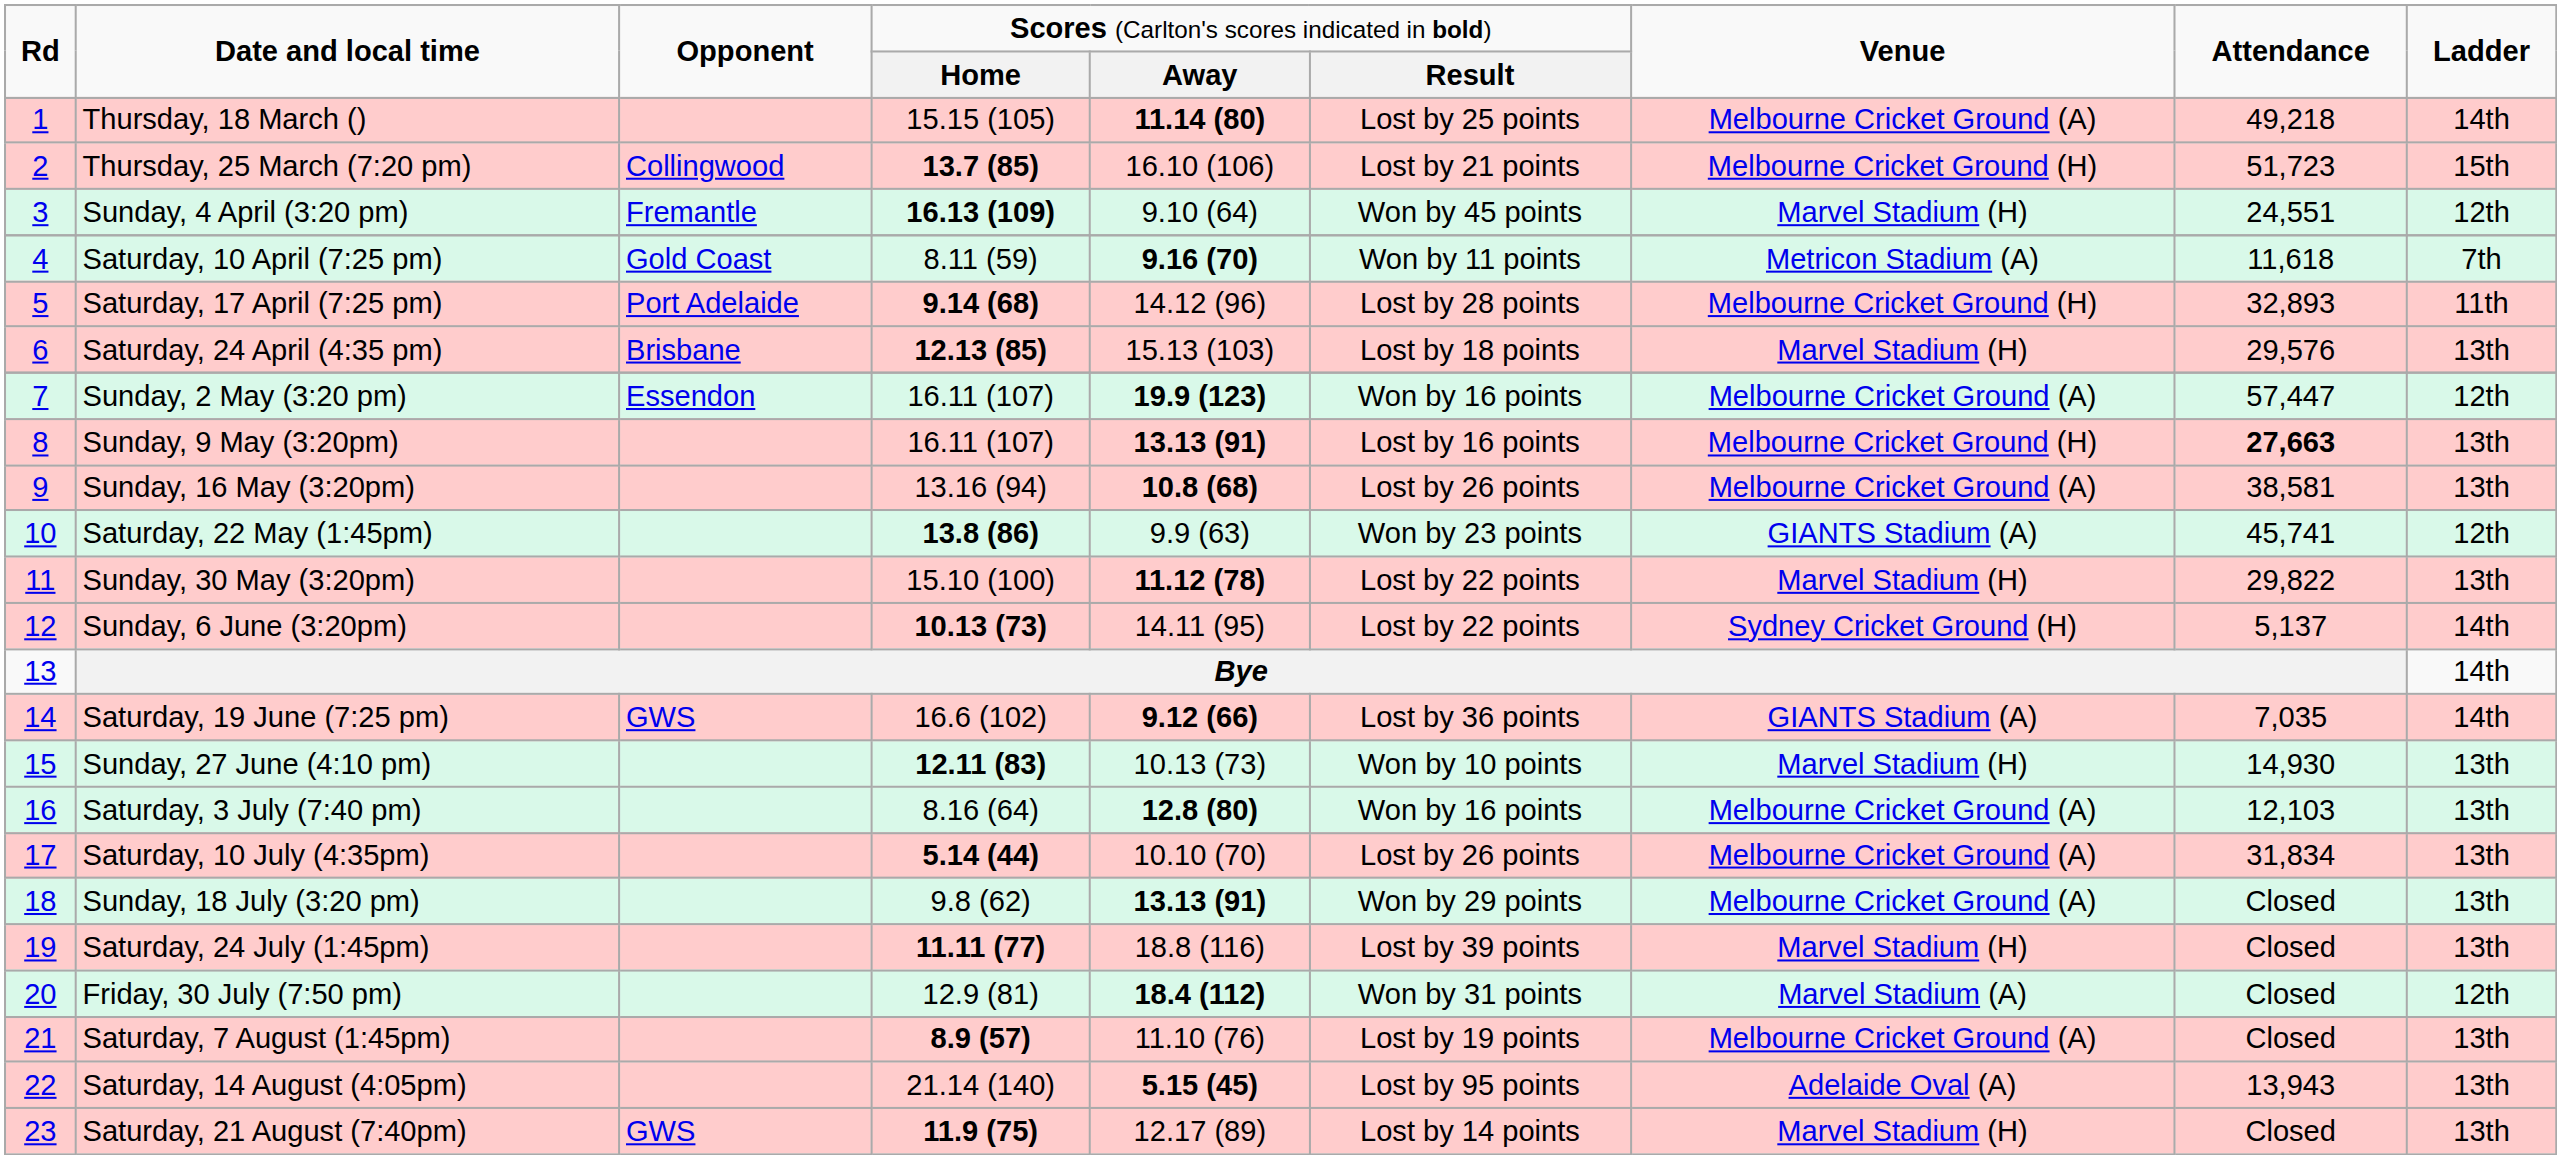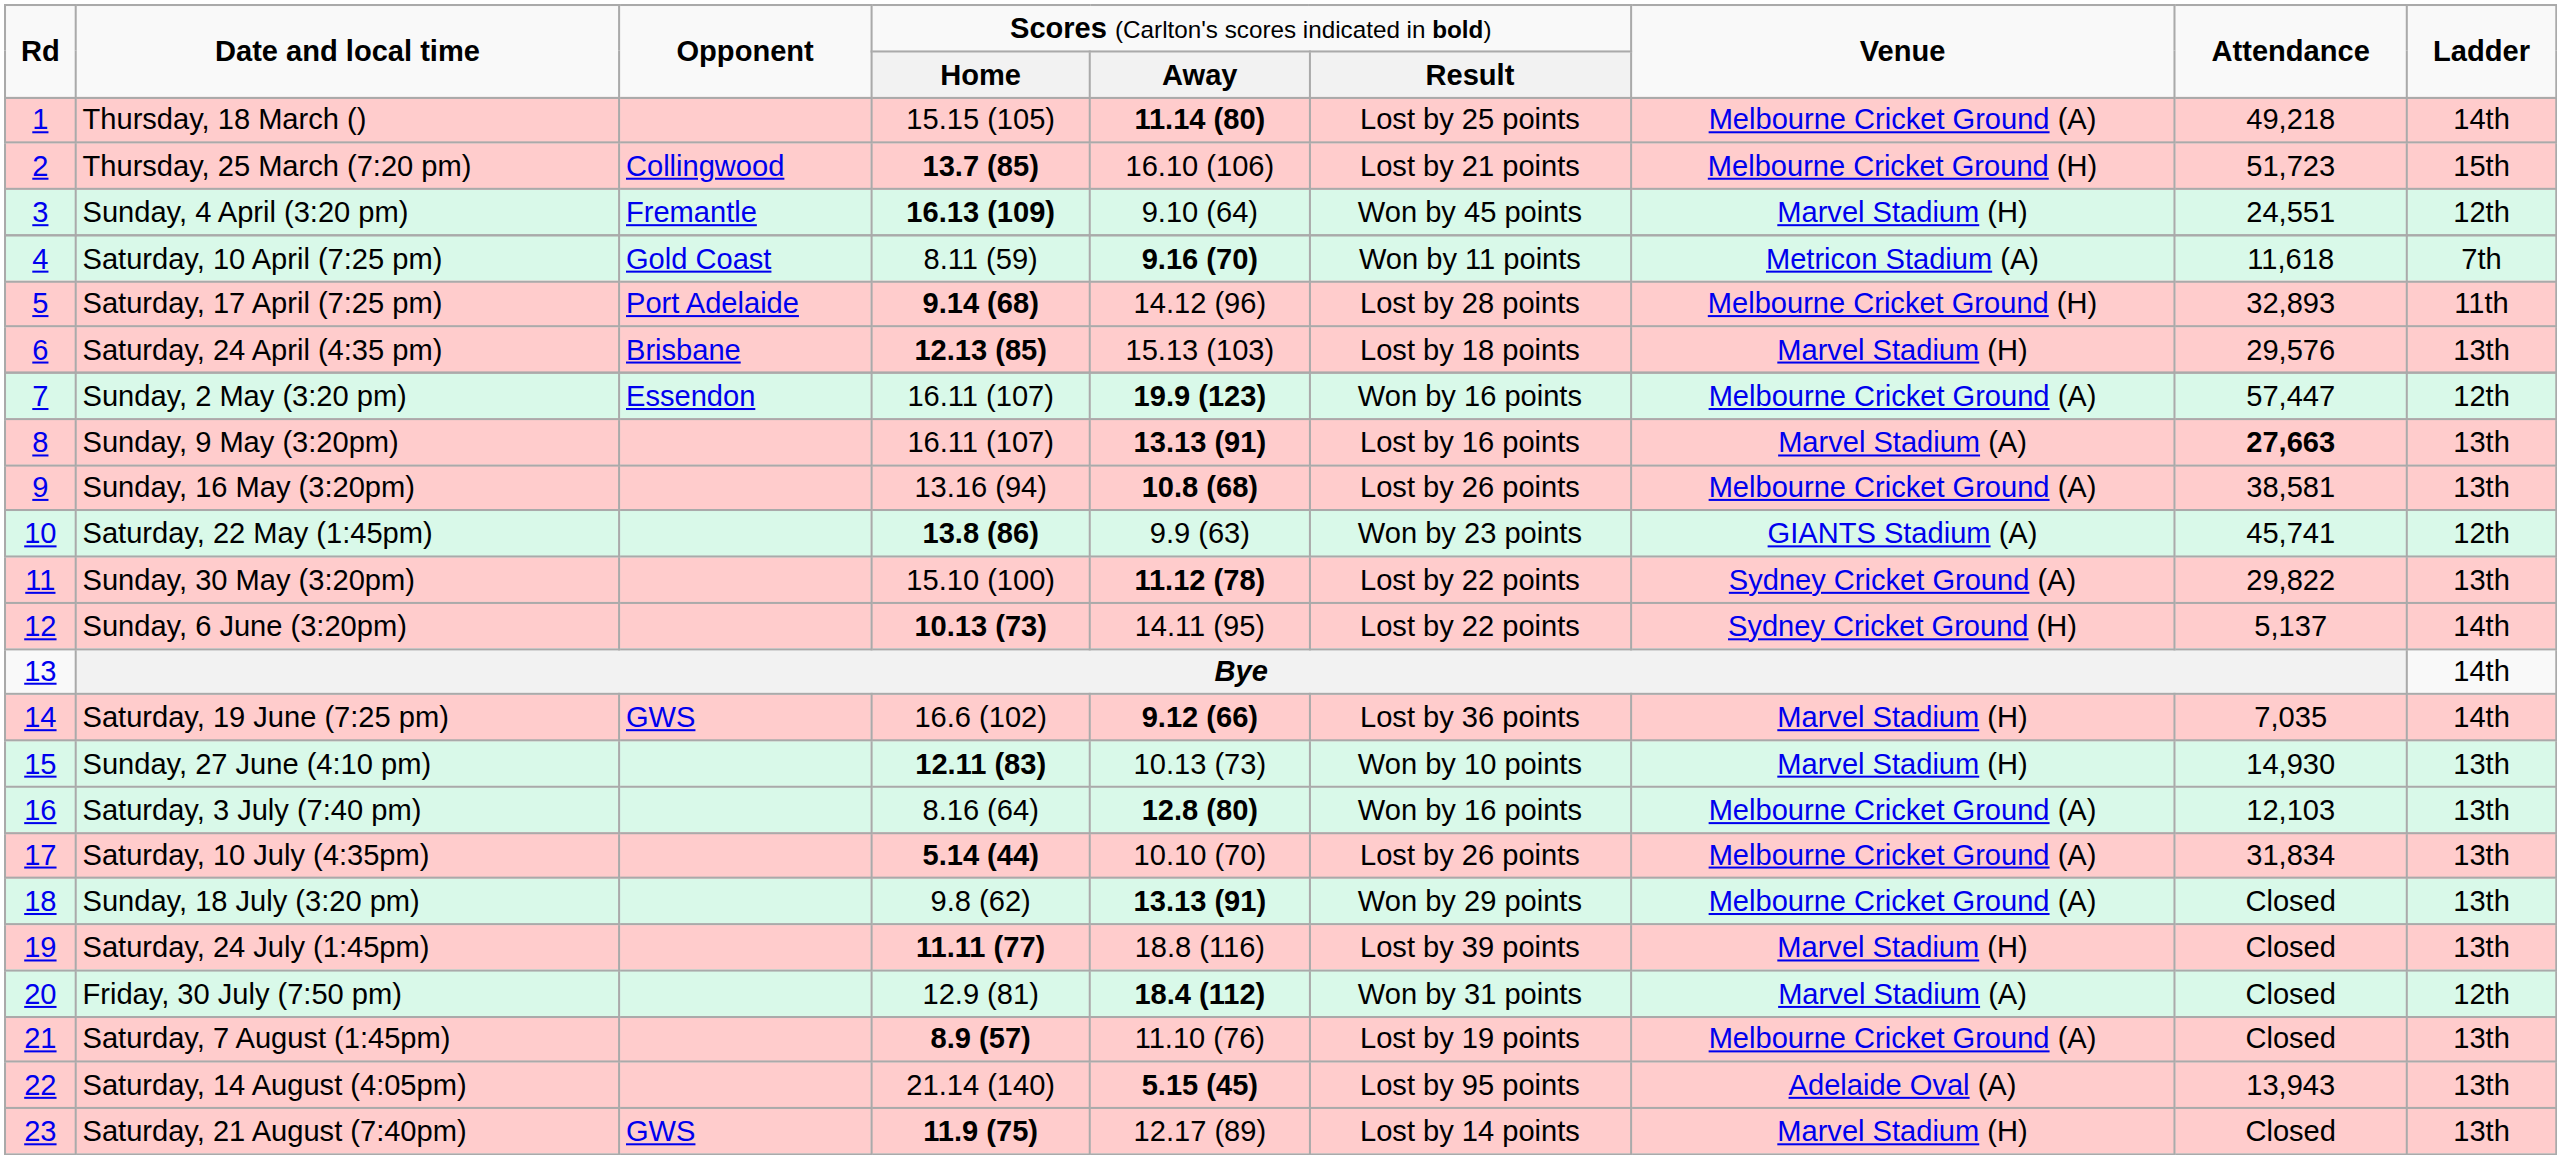 <table class="wikitable" style="font-size:90%; text-align:center; width: 100%; margin-left: auto; margin-right: auto;">
 <tr>
 <td rowspan=2><strong>Rd</strong></td>
 <td rowspan=2><strong>Date and local time</strong></td>
 <td rowspan=2><strong>Opponent</strong></td>
 <td colspan=3><strong>Scores</strong> <small>(Carlton's scores indicated in <strong>bold</strong>)</small></td>
 <td rowspan=2><strong>Venue</strong></td>
 <td rowspan=2><strong>Attendance</strong></td>
 <td rowspan=2><strong>Ladder</strong></td>
 </tr>
 <tr>
 <th>Home</th>
 <th>Away</th>
 <th>Result</th>
 </tr>
 <tr style="background:#fcc;">
 <td><a href='#'>1</a></td>
 <td align=left>Thursday, 18 March ()</td>
 <td align=left></td>
 <td>15.15 (105)</td>
 <td><strong>11.14 (80)</strong></td>
 <td>Lost by 25 points</td>
 <td><a href='#'>Melbourne Cricket Ground</a> (A)</td>
 <td>49,218</td>
 <td>14th</td>
 </tr>
 <tr style="background:#fcc;">
 <td><a href='#'>2</a></td>
 <td align=left>Thursday, 25 March (7:20 pm)</td>
 <td align=left><a href='#'>Collingwood</a></td>
 <td><strong>13.7 (85)</strong></td>
 <td>16.10 (106)</td>
 <td>Lost by 21 points</td>
 <td><a href='#'>Melbourne Cricket Ground</a> (H)</td>
 <td>51,723</td>
 <td>15th</td>
 </tr>
 <tr style="background:#d9f9e9;">
 <td><a href='#'>3</a></td>
 <td align=left>Sunday, 4 April (3:20 pm)</td>
 <td align=left><a href='#'>Fremantle</a></td>
 <td><strong>16.13 (109)</strong></td>
 <td>9.10 (64)</td>
 <td>Won by 45 points</td>
 <td><a href='#'>Marvel Stadium</a> (H)</td>
 <td>24,551</td>
 <td>12th</td>
 </tr>
 <tr>
 </tr>
 <tr style="background:#d9f9e9;">
 <td><a href='#'>4</a></td>
 <td align=left>Saturday, 10 April (7:25 pm)</td>
 <td align=left><a href='#'>Gold Coast</a></td>
 <td>8.11 (59)</td>
 <td><strong>9.16 (70)</strong></td>
 <td>Won by 11 points</td>
 <td><a href='#'>Metricon Stadium</a> (A)</td>
 <td>11,618</td>
 <td>7th</td>
 </tr>
 <tr style="background:#fcc;">
 <td><a href='#'>5</a></td>
 <td align=left>Saturday, 17 April (7:25 pm)</td>
 <td align=left><a href='#'>Port Adelaide</a></td>
 <td><strong>9.14 (68)</strong></td>
 <td>14.12 (96)</td>
 <td>Lost by 28 points</td>
 <td><a href='#'>Melbourne Cricket Ground</a> (H)</td>
 <td>32,893</td>
 <td>11th</td>
 </tr>
 <tr style="background:#fcc;">
 <td><a href='#'>6</a></td>
 <td align=left>Saturday, 24 April (4:35 pm)</td>
 <td align=left><a href='#'>Brisbane</a></td>
 <td><strong>12.13 (85)</strong></td>
 <td>15.13 (103)</td>
 <td>Lost by 18 points</td>
 <td><a href='#'>Marvel Stadium</a> (H)</td>
 <td>29,576</td>
 <td>13th</td>
 </tr>
 <tr>
 </tr>
 <tr style="background:#d9f9e9;">
 <td><a href='#'>7</a></td>
 <td align=left>Sunday, 2 May (3:20 pm)</td>
 <td align=left><a href='#'>Essendon</a></td>
 <td>16.11 (107)</td>
 <td><strong>19.9 (123)</strong></td>
 <td>Won by 16 points</td>
 <td><a href='#'>Melbourne Cricket Ground</a> (A)</td>
 <td>57,447</td>
 <td>12th</td>
 </tr>
 <tr style="background:#fcc;">
 <td><a href='#'>8</a></td>
 <td align=left>Sunday, 9 May (3:20pm)</td>
 <td align=left></td>
 <td>16.11 (107)</td>
 <td><strong>13.13 (91)</strong></td>
 <td>Lost by 16 points</td>
-<td><a href='#'>Melbourne Cricket Ground</a> (H)</td>
+<td><a href='#'>Marvel Stadium</a> (A)</td>
 <td><strong>27,663</strong></td>
 <td>13th</td>
 </tr>
 <tr style="background:#fcc;">
 <td><a href='#'>9</a></td>
 <td align=left>Sunday, 16 May (3:20pm)</td>
 <td align=left></td>
 <td>13.16 (94)</td>
 <td><strong>10.8 (68)</strong></td>
 <td>Lost by 26 points</td>
 <td><a href='#'>Melbourne Cricket Ground</a> (A)</td>
 <td>38,581</td>
 <td>13th</td>
 </tr>
 <tr style="background:#d9f9e9;">
 <td><a href='#'>10</a></td>
 <td align=left>Saturday, 22 May (1:45pm)</td>
 <td align=left></td>
 <td><strong>13.8 (86)</strong></td>
 <td>9.9 (63)</td>
 <td>Won by 23 points</td>
 <td><a href='#'>GIANTS Stadium</a> (A)</td>
 <td>45,741</td>
 <td>12th</td>
 </tr>
 <tr style="background:#fcc;">
 <td><a href='#'>11</a></td>
 <td align=left>Sunday, 30 May (3:20pm)</td>
 <td align=left></td>
 <td>15.10 (100)</td>
 <td><strong>11.12 (78)</strong></td>
 <td>Lost by 22 points</td>
-<td><a href='#'>Marvel Stadium</a> (H)</td>
+<td><a href='#'>Sydney Cricket Ground</a> (A)</td>
 <td>29,822</td>
 <td>13th</td>
 </tr>
 <tr style="background:#fcc;">
 <td><a href='#'>12</a></td>
 <td align=left>Sunday, 6 June (3:20pm)</td>
 <td align=left></td>
 <td><strong>10.13 (73)</strong></td>
 <td>14.11 (95)</td>
 <td>Lost by 22 points</td>
 <td><a href='#'>Sydney Cricket Ground</a> (H)</td>
 <td>5,137</td>
 <td>14th</td>
 </tr>
 <tr>
 <td><a href='#'>13</a></td>
 <th colspan=7><span><em>Bye</em></span></th>
 <td>14th</td>
 </tr>
 <tr style="background:#fcc;">
 <td><a href='#'>14</a></td>
 <td align=left>Saturday, 19 June (7:25 pm)</td>
 <td align=left><a href='#'>GWS</a></td>
 <td>16.6 (102)</td>
 <td><strong>9.12 (66)</strong></td>
 <td>Lost by 36 points</td>
-<td><a href='#'>GIANTS Stadium</a> (A)</td>
+<td><a href='#'>Marvel Stadium</a> (H)</td>
 <td>7,035</td>
 <td>14th</td>
 </tr>
 <tr style="background:#d9f9e9;">
 <td><a href='#'>15</a></td>
 <td align=left>Sunday, 27 June (4:10 pm)</td>
 <td align=left></td>
 <td><strong>12.11 (83)</strong></td>
 <td>10.13 (73)</td>
 <td>Won by 10 points</td>
 <td><a href='#'>Marvel Stadium</a> (H)</td>
 <td>14,930</td>
 <td>13th</td>
 </tr>
 <tr style="background:#d9f9e9;">
 <td><a href='#'>16</a></td>
 <td align=left>Saturday, 3 July (7:40 pm)</td>
 <td align=left></td>
 <td>8.16 (64)</td>
 <td><strong>12.8 (80)</strong></td>
 <td>Won by 16 points</td>
 <td><a href='#'>Melbourne Cricket Ground</a> (A)</td>
 <td>12,103</td>
 <td>13th</td>
 </tr>
 <tr style="background:#fcc;">
 <td><a href='#'>17</a></td>
 <td align=left>Saturday, 10 July (4:35pm)</td>
 <td align=left></td>
 <td><strong>5.14 (44)</strong></td>
 <td>10.10 (70)</td>
 <td>Lost by 26 points</td>
 <td><a href='#'>Melbourne Cricket Ground</a> (A)</td>
 <td>31,834</td>
 <td>13th</td>
 </tr>
 <tr style="background:#d9f9e9;">
 <td><a href='#'>18</a></td>
 <td align=left>Sunday, 18 July (3:20 pm)</td>
 <td align=left></td>
 <td>9.8 (62)</td>
 <td><strong>13.13 (91)</strong></td>
 <td>Won by 29 points</td>
 <td><a href='#'>Melbourne Cricket Ground</a> (A)</td>
 <td>Closed</td>
 <td>13th</td>
 </tr>
 <tr style="background:#fcc;">
 <td><a href='#'>19</a></td>
 <td align=left>Saturday, 24 July (1:45pm)</td>
 <td align=left></td>
 <td><strong>11.11 (77)</strong></td>
 <td>18.8 (116)</td>
 <td>Lost by 39 points</td>
 <td><a href='#'>Marvel Stadium</a> (H)</td>
 <td>Closed</td>
 <td>13th</td>
 </tr>
 <tr style="background:#d9f9e9;">
 <td><a href='#'>20</a></td>
 <td align=left>Friday, 30 July (7:50 pm)</td>
 <td align=left></td>
 <td>12.9 (81)</td>
 <td><strong>18.4 (112)</strong></td>
 <td>Won by 31 points</td>
 <td><a href='#'>Marvel Stadium</a> (A)</td>
 <td>Closed</td>
 <td>12th</td>
 </tr>
 <tr style="background:#fcc;">
 <td><a href='#'>21</a></td>
 <td align=left>Saturday, 7 August (1:45pm)</td>
 <td align=left></td>
 <td><strong>8.9 (57)</strong></td>
 <td>11.10 (76)</td>
 <td>Lost by 19 points</td>
 <td><a href='#'>Melbourne Cricket Ground</a> (A)</td>
 <td>Closed</td>
 <td>13th</td>
 </tr>
 <tr style="background:#fcc;">
 <td><a href='#'>22</a></td>
 <td align=left>Saturday, 14 August (4:05pm)</td>
 <td align=left></td>
 <td>21.14 (140)</td>
 <td><strong>5.15 (45)</strong></td>
 <td>Lost by 95 points</td>
 <td><a href='#'>Adelaide Oval</a> (A)</td>
 <td>13,943</td>
 <td>13th</td>
 </tr>
 <tr style="background:#fcc;">
 <td><a href='#'>23</a></td>
 <td align=left>Saturday, 21 August (7:40pm)</td>
 <td align=left><a href='#'>GWS</a></td>
 <td><strong>11.9 (75)</strong></td>
 <td>12.17 (89)</td>
 <td>Lost by 14 points</td>
 <td><a href='#'>Marvel Stadium</a> (H)</td>
 <td>Closed</td>
 <td>13th</td>
 </tr>
 </table>
